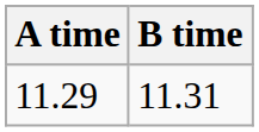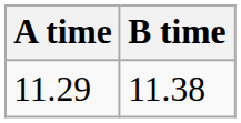 <table class="wikitable" border="1" align="upright">
 <tr>
 <th>A time</th>
 <th>B time</th>
 </tr>
 <tr>
 <td>11.29</td>
-<td>11.31</td>
+<td>11.38</td>
 </tr>
 </table>
